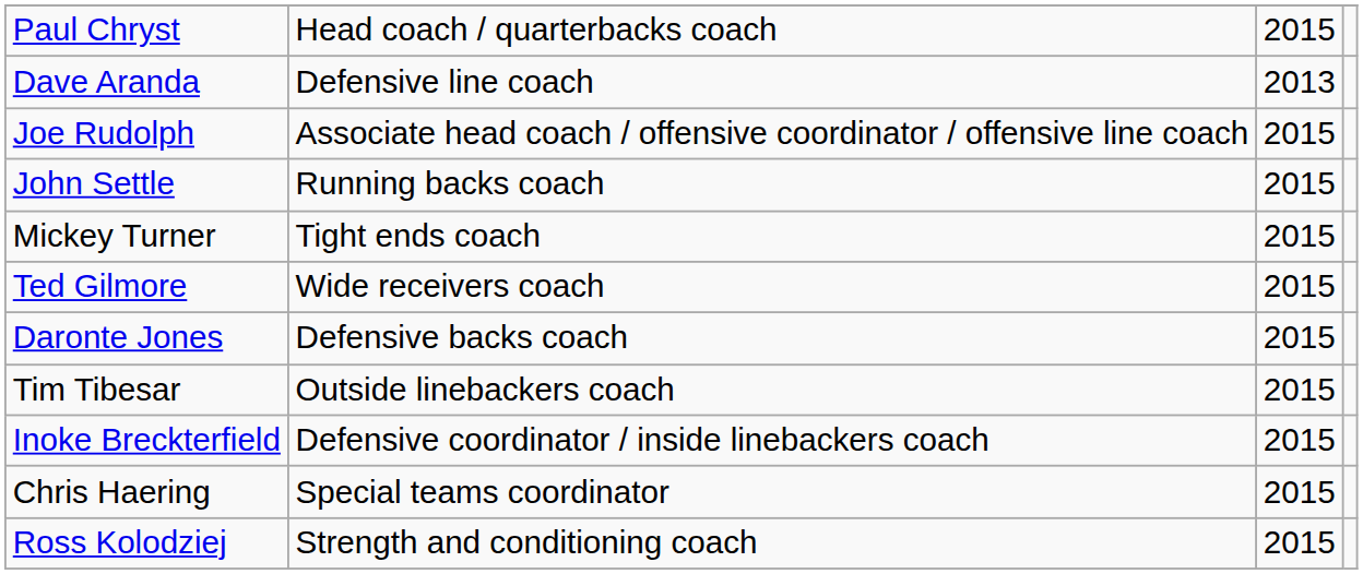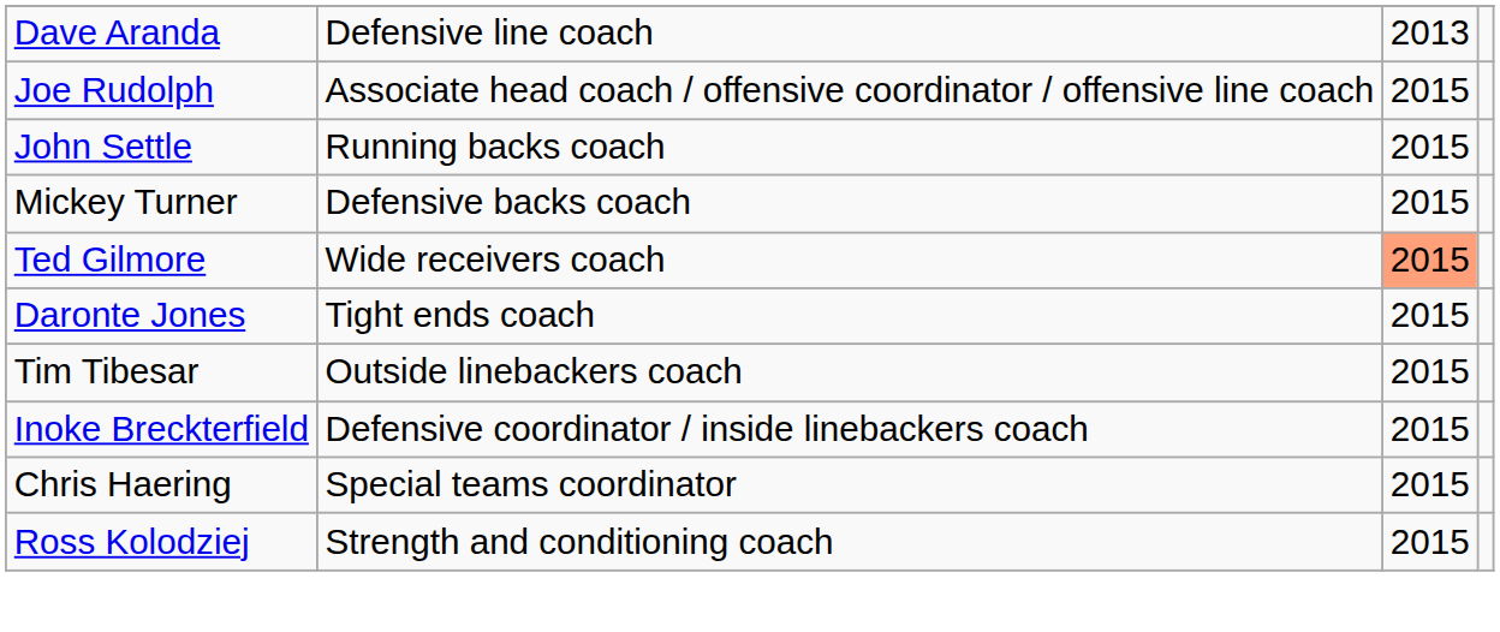 <table class="wikitable">
 <tr>
-</tr>
-<tr>
-<td><a href='#'>Paul Chryst</a></td>
-<td>Head coach / quarterbacks coach</td>
-<td>2015</td>
-<td></td>
 </tr>
 <tr>
 <td><a href='#'>Dave Aranda</a></td>
 <td>Defensive line coach</td>
 <td>2013</td>
 <td></td>
 </tr>
 <tr>
 <td><a href='#'>Joe Rudolph</a></td>
 <td>Associate head coach / offensive coordinator / offensive line coach</td>
 <td>2015</td>
 <td></td>
 </tr>
 <tr>
 <td><a href='#'>John Settle</a></td>
 <td>Running backs coach</td>
 <td>2015</td>
 <td></td>
 </tr>
 <tr>
 <td>Mickey Turner</td>
-<td>Tight ends coach</td>
+<td>Defensive backs coach</td>
 <td>2015</td>
 <td></td>
 </tr>
 <tr>
 <td><a href='#'>Ted Gilmore</a></td>
 <td>Wide receivers coach</td>
-<td>2015</td>
+<td style="background: lightsalmon;">2015</td>
 <td></td>
 </tr>
 <tr>
 <td><a href='#'>Daronte Jones</a></td>
-<td>Defensive backs coach</td>
+<td>Tight ends coach</td>
 <td>2015</td>
 <td></td>
 </tr>
 <tr>
 <td>Tim Tibesar</td>
 <td>Outside linebackers coach</td>
 <td>2015</td>
 <td></td>
 </tr>
 <tr>
 <td><a href='#'>Inoke Breckterfield</a></td>
 <td>Defensive coordinator / inside linebackers coach</td>
 <td>2015</td>
 <td></td>
 </tr>
 <tr>
 <td>Chris Haering</td>
 <td>Special teams coordinator</td>
 <td>2015</td>
 <td></td>
 </tr>
 <tr>
 <td><a href='#'>Ross Kolodziej</a></td>
 <td>Strength and conditioning coach</td>
 <td>2015</td>
 <td></td>
 </tr>
 </table>
